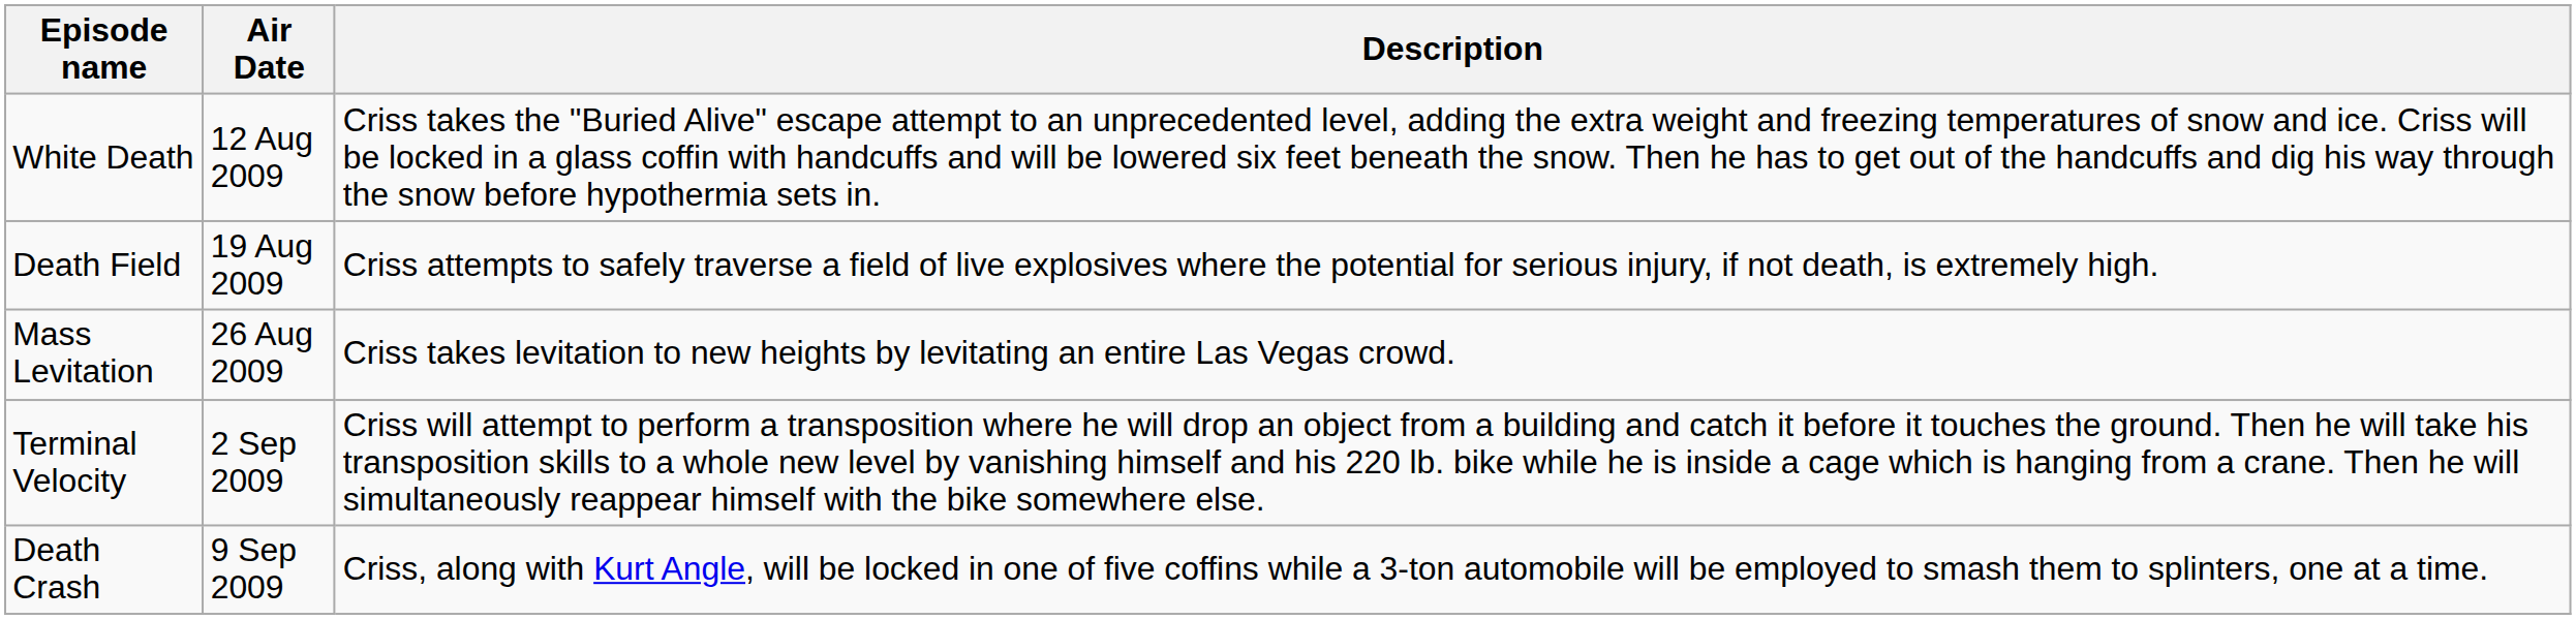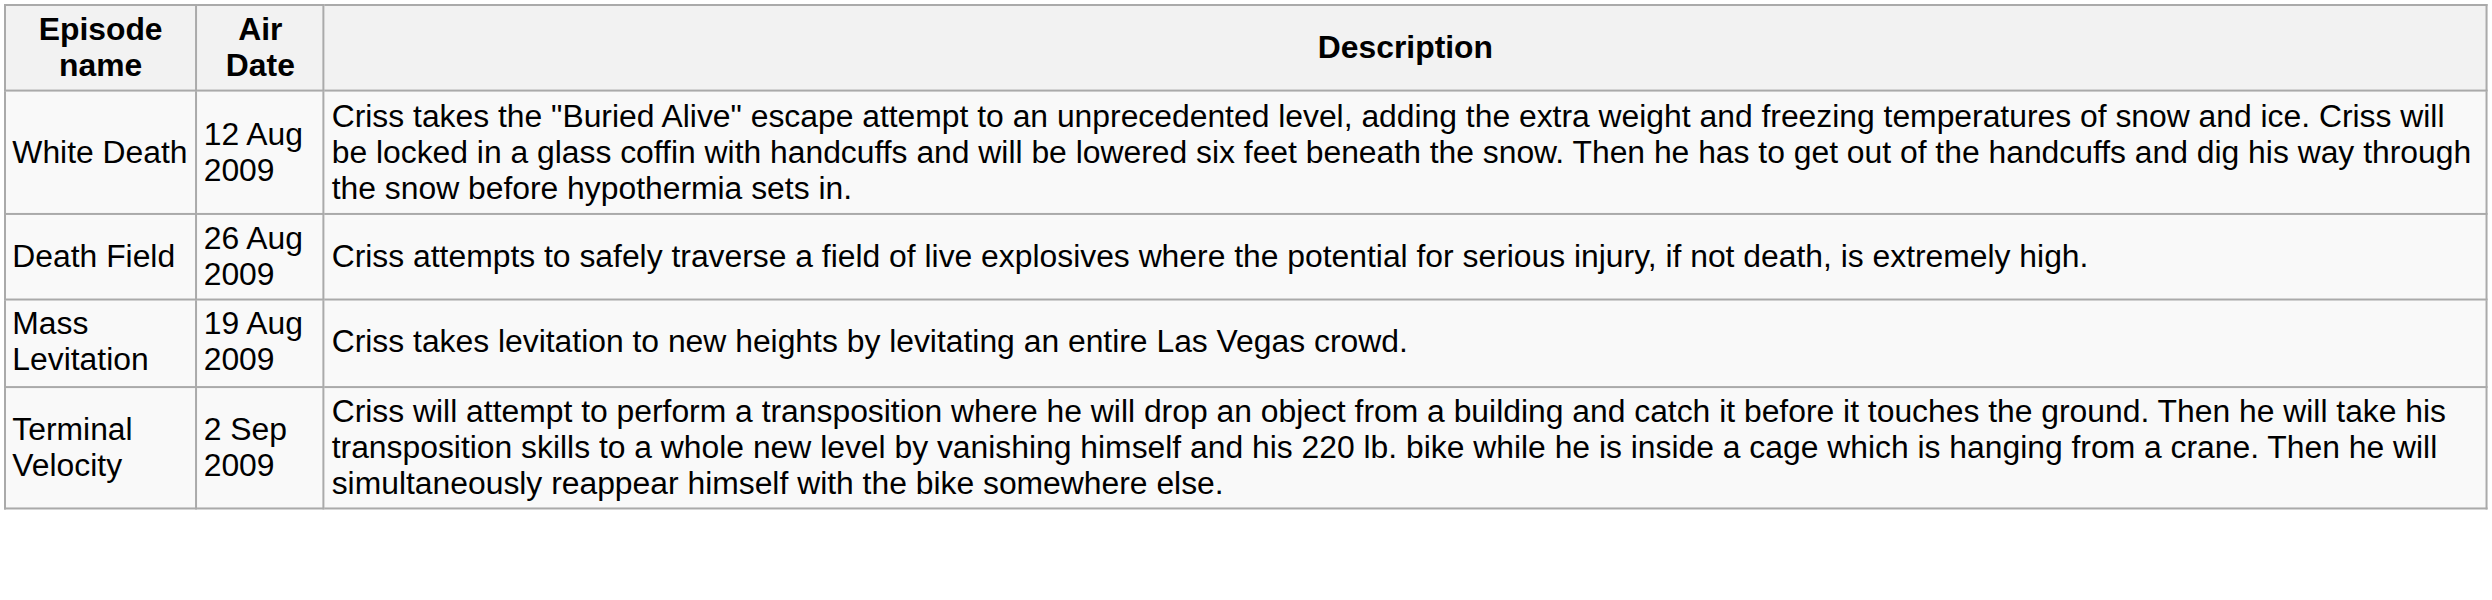 <table class="wikitable">
 <tr>
 <th>Episode name</th>
 <th>Air Date</th>
 <th>Description</th>
 </tr>
 <tr>
 <td>White Death</td>
 <td>12 Aug 2009</td>
 <td>Criss takes the "Buried Alive" escape attempt to an unprecedented level, adding the extra weight and freezing temperatures of snow and ice. Criss will be locked in a glass coffin with handcuffs and will be lowered six feet beneath the snow. Then he has to get out of the handcuffs and dig his way through the snow before hypothermia sets in.</td>
 </tr>
 <tr>
 <td>Death Field</td>
-<td>19 Aug 2009</td>
+<td>26 Aug 2009</td>
 <td>Criss attempts to safely traverse a field of live explosives where the potential for serious injury, if not death, is extremely high.</td>
 </tr>
 <tr>
 <td>Mass Levitation</td>
-<td>26 Aug 2009</td>
+<td>19 Aug 2009</td>
 <td>Criss takes levitation to new heights by levitating an entire Las Vegas crowd.</td>
 </tr>
 <tr>
 <td>Terminal Velocity</td>
 <td>2 Sep 2009</td>
 <td>Criss will attempt to perform a transposition where he will drop an object from a building and catch it before it touches the ground. Then he will take his transposition skills to a whole new level by vanishing himself and his 220 lb. bike while he is inside a cage which is hanging from a crane. Then he will simultaneously reappear himself with the bike somewhere else.</td>
 </tr>
-<tr>
-<td>Death Crash</td>
-<td>9 Sep 2009</td>
-<td>Criss, along with <a href='#'>Kurt Angle</a>, will be locked in one of five coffins while a 3-ton automobile will be employed to smash them to splinters, one at a time.</td>
-</tr>
 </table>
